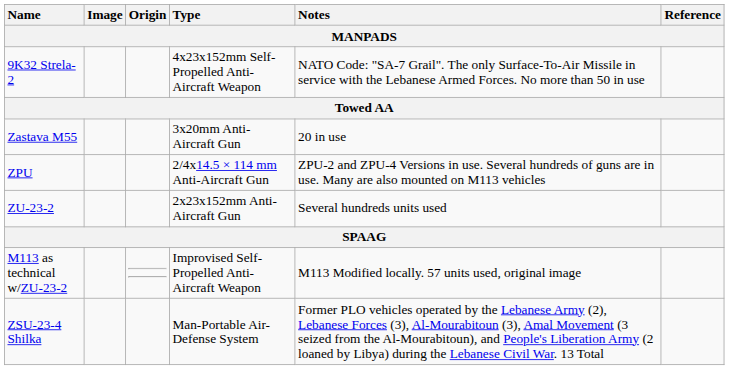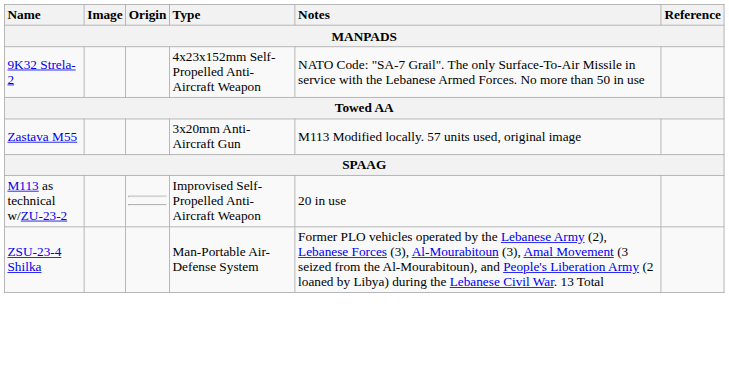 <table class="wikitable">
 <tr>
 <th style="text-align: left;">Name</th>
 <th style="text-align: left;">Image</th>
 <th style="text-align: left;">Origin</th>
 <th style="text-align: left;">Type</th>
 <th style="text-align: left;">Notes</th>
 <th style="text-align: left;">Reference</th>
 </tr>
 <tr>
 <th colspan="6">MANPADS</th>
 </tr>
 <tr>
 <td><a href='#'>9K32 Strela-2</a></td>
 <td></td>
 <td></td>
 <td>4x23x152mm Self-Propelled Anti-Aircraft Weapon</td>
 <td>NATO Code: "SA-7 Grail". The only Surface-To-Air Missile in service with the Lebanese Armed Forces. No more than 50 in use</td>
 <td></td>
 </tr>
 <tr>
 <th colspan="6">Towed AA</th>
 </tr>
 <tr>
 <td><a href='#'>Zastava M55</a></td>
 <td></td>
 <td></td>
 <td>3x20mm Anti-Aircraft Gun</td>
-<td>20 in use</td>
-<td></td>
-</tr>
-<tr>
-<td><a href='#'>ZPU</a></td>
-<td> </td>
-<td></td>
-<td>2/4x<a href='#'>14.5 × 114 mm</a> Anti-Aircraft Gun</td>
-<td>ZPU-2 and ZPU-4 Versions in use. Several hundreds of guns are in use. Many are also mounted on M113 vehicles</td>
-<td></td>
-</tr>
-<tr>
-<td><a href='#'>ZU-23-2</a></td>
-<td></td>
-<td></td>
-<td>2x23x152mm Anti-Aircraft Gun</td>
-<td>Several hundreds units used</td>
+<td>M113 Modified locally. 57 units used, original image</td>
 <td></td>
 </tr>
 <tr>
 <th colspan="6">SPAAG</th>
 </tr>
 <tr>
 <td><a href='#'>M113</a> as technical w/<a href='#'>ZU-23-2</a></td>
 <td></td>
 <td> <hr>  <hr> </td>
 <td>Improvised Self-Propelled Anti-Aircraft Weapon</td>
-<td>M113 Modified locally. 57 units used, original image</td>
+<td>20 in use</td>
 <td></td>
 </tr>
 <tr>
 <td><a href='#'>ZSU-23-4 Shilka</a></td>
 <td></td>
 <td></td>
 <td>Man-Portable Air-Defense System</td>
 <td>Former PLO vehicles operated by the <a href='#'>Lebanese Army</a> (2), <a href='#'>Lebanese Forces</a> (3), <a href='#'>Al-Mourabitoun</a> (3), <a href='#'>Amal Movement</a> (3 seized from the Al-Mourabitoun), and <a href='#'>People's Liberation Army</a> (2 loaned by Libya) during the <a href='#'>Lebanese Civil War</a>. 13 Total</td>
 <td></td>
 </tr>
 </table>
